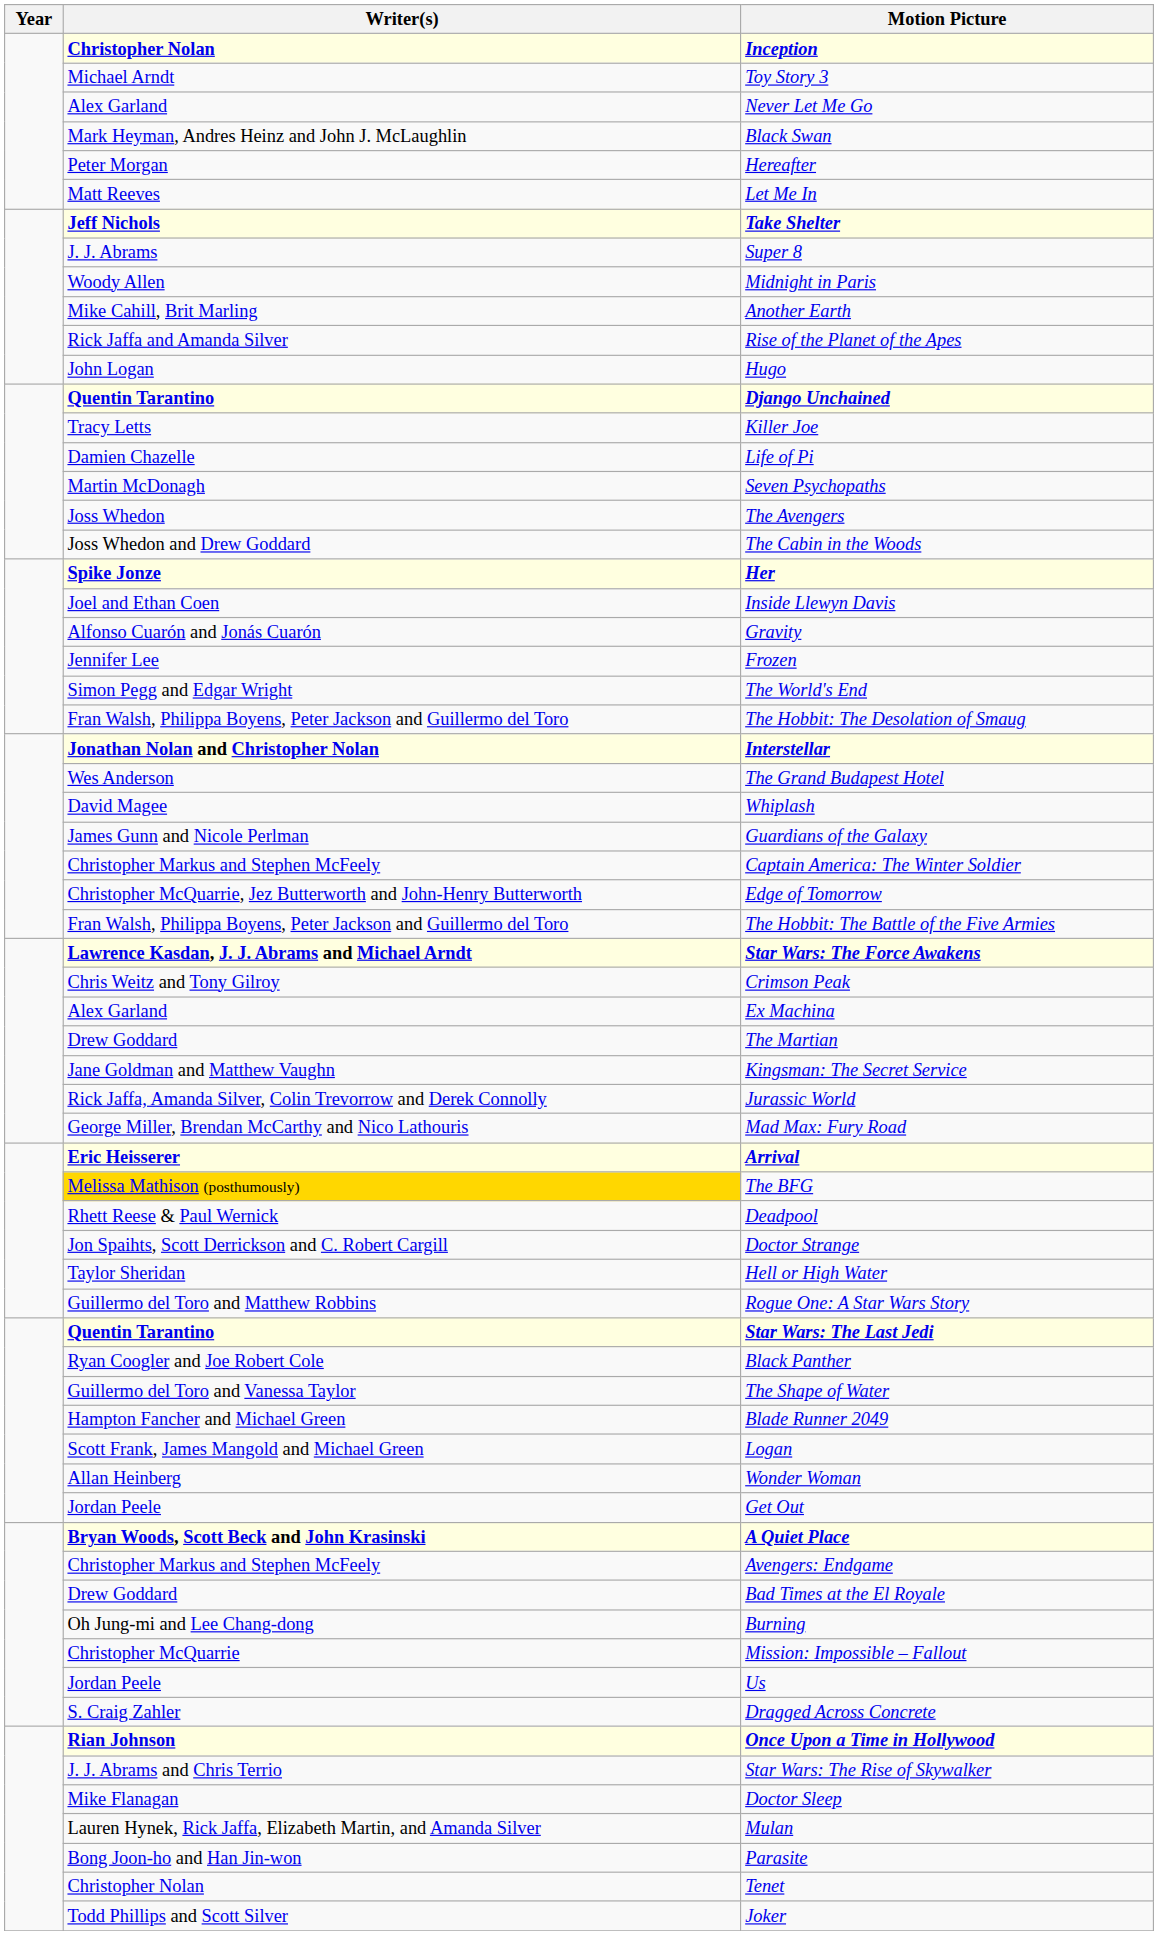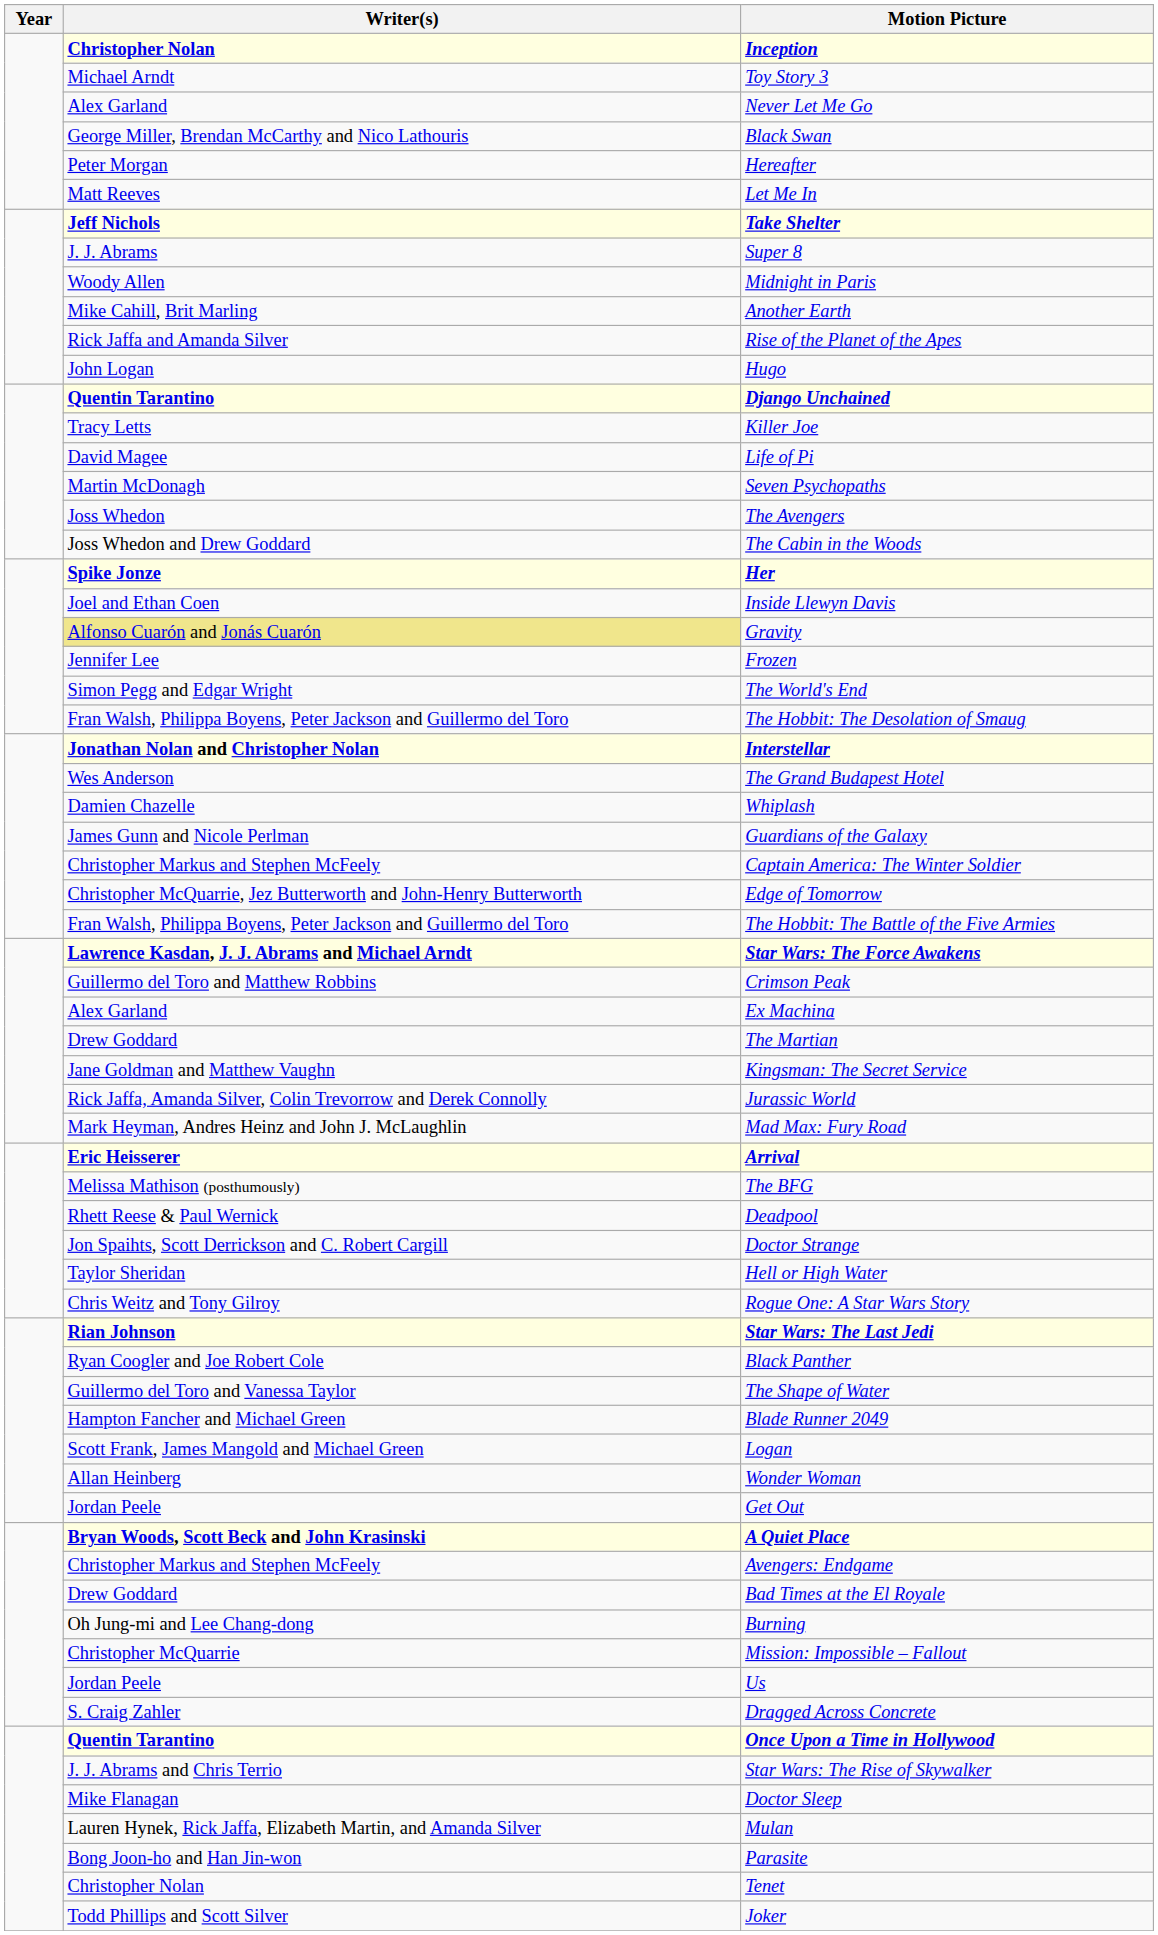 <table class="wikitable" width="1000px">
 <tr>
 <th>Year</th>
 <th>Writer(s)</th>
 <th>Motion Picture</th>
 </tr>
 <tr>
 <td rowspan=6></td>
 <td style="background:lightyellow"><strong><a href='#'>Christopher Nolan</a></strong></td>
 <td style="background:lightyellow"><strong><em><a href='#'>Inception</a></em></strong></td>
 </tr>
 <tr>
 <td><a href='#'>Michael Arndt</a></td>
 <td><em><a href='#'>Toy Story 3</a></em></td>
 </tr>
 <tr>
 <td><a href='#'>Alex Garland</a></td>
 <td><em><a href='#'>Never Let Me Go</a></em></td>
 </tr>
 <tr>
-<td><a href='#'>Mark Heyman</a>, Andres Heinz and John J. McLaughlin</td>
+<td><a href='#'>George Miller</a>, <a href='#'>Brendan McCarthy</a> and <a href='#'>Nico Lathouris</a></td>
 <td><em><a href='#'>Black Swan</a></em></td>
 </tr>
 <tr>
 <td><a href='#'>Peter Morgan</a></td>
 <td><em><a href='#'>Hereafter</a></em></td>
 </tr>
 <tr>
 <td><a href='#'>Matt Reeves</a></td>
 <td><em><a href='#'>Let Me In</a></em></td>
 </tr>
 <tr>
 <td rowspan=6></td>
 <td style="background:lightyellow"><strong><a href='#'>Jeff Nichols</a></strong></td>
 <td style="background:lightyellow"><strong><em><a href='#'>Take Shelter</a></em></strong></td>
 </tr>
 <tr>
 <td><a href='#'>J. J. Abrams</a></td>
 <td><em><a href='#'>Super 8</a></em></td>
 </tr>
 <tr>
 <td><a href='#'>Woody Allen</a></td>
 <td><em><a href='#'>Midnight in Paris</a></em></td>
 </tr>
 <tr>
 <td><a href='#'>Mike Cahill</a>, <a href='#'>Brit Marling</a></td>
 <td><em><a href='#'>Another Earth</a></em></td>
 </tr>
 <tr>
 <td><a href='#'>Rick Jaffa and Amanda Silver</a></td>
 <td><em><a href='#'>Rise of the Planet of the Apes</a></em></td>
 </tr>
 <tr>
 <td><a href='#'>John Logan</a></td>
 <td><em><a href='#'>Hugo</a></em></td>
 </tr>
 <tr>
 <td rowspan=6></td>
 <td style="background:lightyellow"><strong><a href='#'>Quentin Tarantino</a></strong></td>
 <td style="background:lightyellow"><strong><em><a href='#'>Django Unchained</a></em></strong></td>
 </tr>
 <tr>
 <td><a href='#'>Tracy Letts</a></td>
 <td><em><a href='#'>Killer Joe</a></em></td>
 </tr>
 <tr>
-<td><a href='#'>Damien Chazelle</a></td>
+<td><a href='#'>David Magee</a></td>
 <td><em><a href='#'>Life of Pi</a></em></td>
 </tr>
 <tr>
 <td><a href='#'>Martin McDonagh</a></td>
 <td><em><a href='#'>Seven Psychopaths</a></em></td>
 </tr>
 <tr>
 <td><a href='#'>Joss Whedon</a></td>
 <td><em><a href='#'>The Avengers</a></em></td>
 </tr>
 <tr>
 <td>Joss Whedon and <a href='#'>Drew Goddard</a></td>
 <td><em><a href='#'>The Cabin in the Woods</a></em></td>
 </tr>
 <tr>
 <td rowspan=6></td>
 <td style="background:lightyellow"><strong><a href='#'>Spike Jonze</a></strong></td>
 <td style="background:lightyellow"><strong><em><a href='#'>Her</a></em></strong></td>
 </tr>
 <tr>
 <td><a href='#'>Joel and Ethan Coen</a></td>
 <td><em><a href='#'>Inside Llewyn Davis</a></em></td>
 </tr>
 <tr>
-<td><a href='#'>Alfonso Cuarón</a> and <a href='#'>Jonás Cuarón</a></td>
+<td style="background: khaki;"><a href='#'>Alfonso Cuarón</a> and <a href='#'>Jonás Cuarón</a></td>
 <td><em><a href='#'>Gravity</a></em></td>
 </tr>
 <tr>
 <td><a href='#'>Jennifer Lee</a></td>
 <td><em><a href='#'>Frozen</a></em></td>
 </tr>
 <tr>
 <td><a href='#'>Simon Pegg</a> and <a href='#'>Edgar Wright</a></td>
 <td><em><a href='#'>The World's End</a></em></td>
 </tr>
 <tr>
 <td><a href='#'>Fran Walsh</a>, <a href='#'>Philippa Boyens</a>, <a href='#'>Peter Jackson</a> and <a href='#'>Guillermo del Toro</a></td>
 <td><em><a href='#'>The Hobbit: The Desolation of Smaug</a></em></td>
 </tr>
 <tr>
 <td rowspan=7></td>
 <td style="background:lightyellow"><strong><a href='#'>Jonathan Nolan</a> and <a href='#'>Christopher Nolan</a></strong></td>
 <td style="background:lightyellow"><strong><em><a href='#'>Interstellar</a></em></strong></td>
 </tr>
 <tr>
 <td><a href='#'>Wes Anderson</a></td>
 <td><em><a href='#'>The Grand Budapest Hotel</a></em></td>
 </tr>
 <tr>
-<td><a href='#'>David Magee</a></td>
+<td><a href='#'>Damien Chazelle</a></td>
 <td><em><a href='#'>Whiplash</a></em></td>
 </tr>
 <tr>
 <td><a href='#'>James Gunn</a> and <a href='#'>Nicole Perlman</a></td>
 <td><em><a href='#'>Guardians of the Galaxy</a></em></td>
 </tr>
 <tr>
 <td><a href='#'>Christopher Markus and Stephen McFeely</a></td>
 <td><em><a href='#'>Captain America: The Winter Soldier</a></em></td>
 </tr>
 <tr>
 <td><a href='#'>Christopher McQuarrie</a>, <a href='#'>Jez Butterworth</a> and <a href='#'>John-Henry Butterworth</a></td>
 <td><em><a href='#'>Edge of Tomorrow</a></em></td>
 </tr>
 <tr>
 <td><a href='#'>Fran Walsh</a>, <a href='#'>Philippa Boyens</a>, <a href='#'>Peter Jackson</a> and <a href='#'>Guillermo del Toro</a></td>
 <td><em><a href='#'>The Hobbit: The Battle of the Five Armies</a></em></td>
 </tr>
 <tr>
 <td rowspan=7></td>
 <td style="background:lightyellow"><strong><a href='#'>Lawrence Kasdan</a>, <a href='#'>J. J. Abrams</a> and <a href='#'>Michael Arndt</a></strong></td>
 <td style="background:lightyellow"><strong><em><a href='#'>Star Wars: The Force Awakens</a></em></strong></td>
 </tr>
 <tr>
-<td><a href='#'>Chris Weitz</a> and <a href='#'>Tony Gilroy</a></td>
+<td><a href='#'>Guillermo del Toro</a> and <a href='#'>Matthew Robbins</a></td>
 <td><em><a href='#'>Crimson Peak</a></em></td>
 </tr>
 <tr>
 <td><a href='#'>Alex Garland</a></td>
 <td><em><a href='#'>Ex Machina</a></em></td>
 </tr>
 <tr>
 <td><a href='#'>Drew Goddard</a></td>
 <td><em><a href='#'>The Martian</a></em></td>
 </tr>
 <tr>
 <td><a href='#'>Jane Goldman</a> and <a href='#'>Matthew Vaughn</a></td>
 <td><em><a href='#'>Kingsman: The Secret Service</a></em></td>
 </tr>
 <tr>
 <td><a href='#'>Rick Jaffa, Amanda Silver</a>, <a href='#'>Colin Trevorrow</a> and <a href='#'>Derek Connolly</a></td>
 <td><em><a href='#'>Jurassic World</a></em></td>
 </tr>
 <tr>
-<td><a href='#'>George Miller</a>, <a href='#'>Brendan McCarthy</a> and <a href='#'>Nico Lathouris</a></td>
+<td><a href='#'>Mark Heyman</a>, Andres Heinz and John J. McLaughlin</td>
 <td><em><a href='#'>Mad Max: Fury Road</a></em></td>
 </tr>
 <tr>
 <td rowspan=6></td>
 <td style="background:lightyellow"><strong><a href='#'>Eric Heisserer</a></strong></td>
 <td style="background:lightyellow"><strong><em><a href='#'>Arrival</a></em></strong></td>
 </tr>
 <tr>
-<td style="background: gold;"><a href='#'>Melissa Mathison</a> <small>(posthumously)</small></td>
+<td><a href='#'>Melissa Mathison</a> <small>(posthumously)</small></td>
 <td><em><a href='#'>The BFG</a></em></td>
 </tr>
 <tr>
 <td><a href='#'>Rhett Reese</a> & <a href='#'>Paul Wernick</a></td>
 <td><em><a href='#'>Deadpool</a></em></td>
 </tr>
 <tr>
 <td><a href='#'>Jon Spaihts</a>, <a href='#'>Scott Derrickson</a> and <a href='#'>C. Robert Cargill</a></td>
 <td><em><a href='#'>Doctor Strange</a></em></td>
 </tr>
 <tr>
 <td><a href='#'>Taylor Sheridan</a></td>
 <td><em><a href='#'>Hell or High Water</a></em></td>
 </tr>
 <tr>
-<td><a href='#'>Guillermo del Toro</a> and <a href='#'>Matthew Robbins</a></td>
+<td><a href='#'>Chris Weitz</a> and <a href='#'>Tony Gilroy</a></td>
 <td><em><a href='#'>Rogue One: A Star Wars Story</a></em></td>
 </tr>
 <tr>
 <td rowspan=7></td>
-<td style="background:lightyellow"><strong><a href='#'>Quentin Tarantino</a></strong></td>
+<td style="background:lightyellow"><strong><a href='#'>Rian Johnson</a></strong></td>
 <td style="background:lightyellow"><strong><em><a href='#'>Star Wars: The Last Jedi</a></em></strong></td>
 </tr>
 <tr>
 <td><a href='#'>Ryan Coogler</a> and <a href='#'>Joe Robert Cole</a></td>
 <td><em><a href='#'>Black Panther</a></em></td>
 </tr>
 <tr>
 <td><a href='#'>Guillermo del Toro</a> and <a href='#'>Vanessa Taylor</a></td>
 <td><em><a href='#'>The Shape of Water</a></em></td>
 </tr>
 <tr>
 <td><a href='#'>Hampton Fancher</a> and <a href='#'>Michael Green</a></td>
 <td><em><a href='#'>Blade Runner 2049</a></em></td>
 </tr>
 <tr>
 <td><a href='#'>Scott Frank</a>, <a href='#'>James Mangold</a> and <a href='#'>Michael Green</a></td>
 <td><em><a href='#'>Logan</a></em></td>
 </tr>
 <tr>
 <td><a href='#'>Allan Heinberg</a></td>
 <td><em><a href='#'>Wonder Woman</a></em></td>
 </tr>
 <tr>
 <td><a href='#'>Jordan Peele</a></td>
 <td><em><a href='#'>Get Out</a></em></td>
 </tr>
 <tr>
 <td rowspan=7></td>
 <td style="background:lightyellow"><strong><a href='#'>Bryan Woods</a>, <a href='#'>Scott Beck</a> and <a href='#'>John Krasinski</a></strong></td>
 <td style="background:lightyellow"><strong><em><a href='#'>A Quiet Place</a></em></strong></td>
 </tr>
 <tr>
 <td><a href='#'>Christopher Markus and Stephen McFeely</a></td>
 <td><em><a href='#'>Avengers: Endgame</a></em></td>
 </tr>
 <tr>
 <td><a href='#'>Drew Goddard</a></td>
 <td><em><a href='#'>Bad Times at the El Royale</a></em></td>
 </tr>
 <tr>
 <td>Oh Jung-mi and <a href='#'>Lee Chang-dong</a></td>
 <td><em><a href='#'>Burning</a></em></td>
 </tr>
 <tr>
 <td><a href='#'>Christopher McQuarrie</a></td>
 <td><em><a href='#'>Mission: Impossible – Fallout</a></em></td>
 </tr>
 <tr>
 <td><a href='#'>Jordan Peele</a></td>
 <td><em><a href='#'>Us</a></em></td>
 </tr>
 <tr>
 <td><a href='#'>S. Craig Zahler</a></td>
 <td><em><a href='#'>Dragged Across Concrete</a></em></td>
 </tr>
 <tr>
 <td rowspan=7></td>
-<td style="background:lightyellow"><strong><a href='#'>Rian Johnson</a></strong></td>
+<td style="background:lightyellow"><strong><a href='#'>Quentin Tarantino</a></strong></td>
 <td style="background:lightyellow"><strong><em><a href='#'>Once Upon a Time in Hollywood</a></em></strong></td>
 </tr>
 <tr>
 <td><a href='#'>J. J. Abrams</a> and <a href='#'>Chris Terrio</a></td>
 <td><em><a href='#'>Star Wars: The Rise of Skywalker</a></em></td>
 </tr>
 <tr>
 <td><a href='#'>Mike Flanagan</a></td>
 <td><em><a href='#'>Doctor Sleep</a></em></td>
 </tr>
 <tr>
 <td>Lauren Hynek, <a href='#'>Rick Jaffa</a>, Elizabeth Martin, and <a href='#'>Amanda Silver</a></td>
 <td><em><a href='#'>Mulan</a></em></td>
 </tr>
 <tr>
 <td><a href='#'>Bong Joon-ho</a> and <a href='#'>Han Jin-won</a></td>
 <td><em><a href='#'>Parasite</a></em></td>
 </tr>
 <tr>
 <td><a href='#'>Christopher Nolan</a></td>
 <td><em><a href='#'>Tenet</a></em></td>
 </tr>
 <tr>
 <td><a href='#'>Todd Phillips</a> and <a href='#'>Scott Silver</a></td>
 <td><em><a href='#'>Joker</a></em></td>
 </tr>
 </table>
